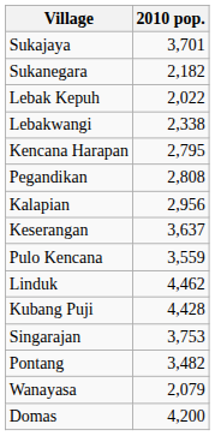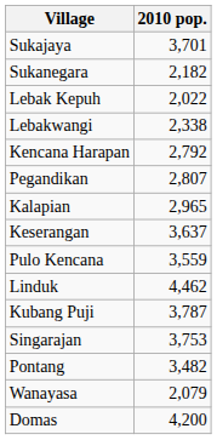 <table class=wikitable>
 <tr>
 <th>Village</th>
 <th>2010 pop.</th>
 </tr>
 <tr>
 <td>Sukajaya</td>
 <td style="text-align:right;">3,701</td>
 </tr>
 <tr>
 <td>Sukanegara</td>
 <td style="text-align:right;">2,182</td>
 </tr>
 <tr>
 <td>Lebak Kepuh</td>
 <td style="text-align:right;">2,022</td>
 </tr>
 <tr>
 <td>Lebakwangi</td>
 <td style="text-align:right;">2,338</td>
 </tr>
 <tr>
 <td>Kencana Harapan</td>
-<td style="text-align:right;">2,795</td>
+<td style="text-align:right;">2,792</td>
 </tr>
 <tr>
 <td>Pegandikan</td>
-<td style="text-align:right;">2,808</td>
+<td style="text-align:right;">2,807</td>
 </tr>
 <tr>
 <td>Kalapian</td>
-<td style="text-align:right;">2,956</td>
+<td style="text-align:right;">2,965</td>
 </tr>
 <tr>
 <td>Keserangan</td>
 <td style="text-align:right;">3,637</td>
 </tr>
 <tr>
 <td>Pulo Kencana</td>
 <td style="text-align:right;">3,559</td>
 </tr>
 <tr>
 <td>Linduk</td>
 <td style="text-align:right;">4,462</td>
 </tr>
 <tr>
 <td>Kubang Puji</td>
-<td style="text-align:right;">4,428</td>
+<td style="text-align:right;">3,787</td>
 </tr>
 <tr>
 <td>Singarajan</td>
 <td style="text-align:right;">3,753</td>
 </tr>
 <tr>
 <td>Pontang</td>
 <td style="text-align:right;">3,482</td>
 </tr>
 <tr>
 <td>Wanayasa</td>
 <td style="text-align:right;">2,079</td>
 </tr>
 <tr>
 <td>Domas</td>
 <td style="text-align:right;">4,200</td>
 </tr>
 </table>
